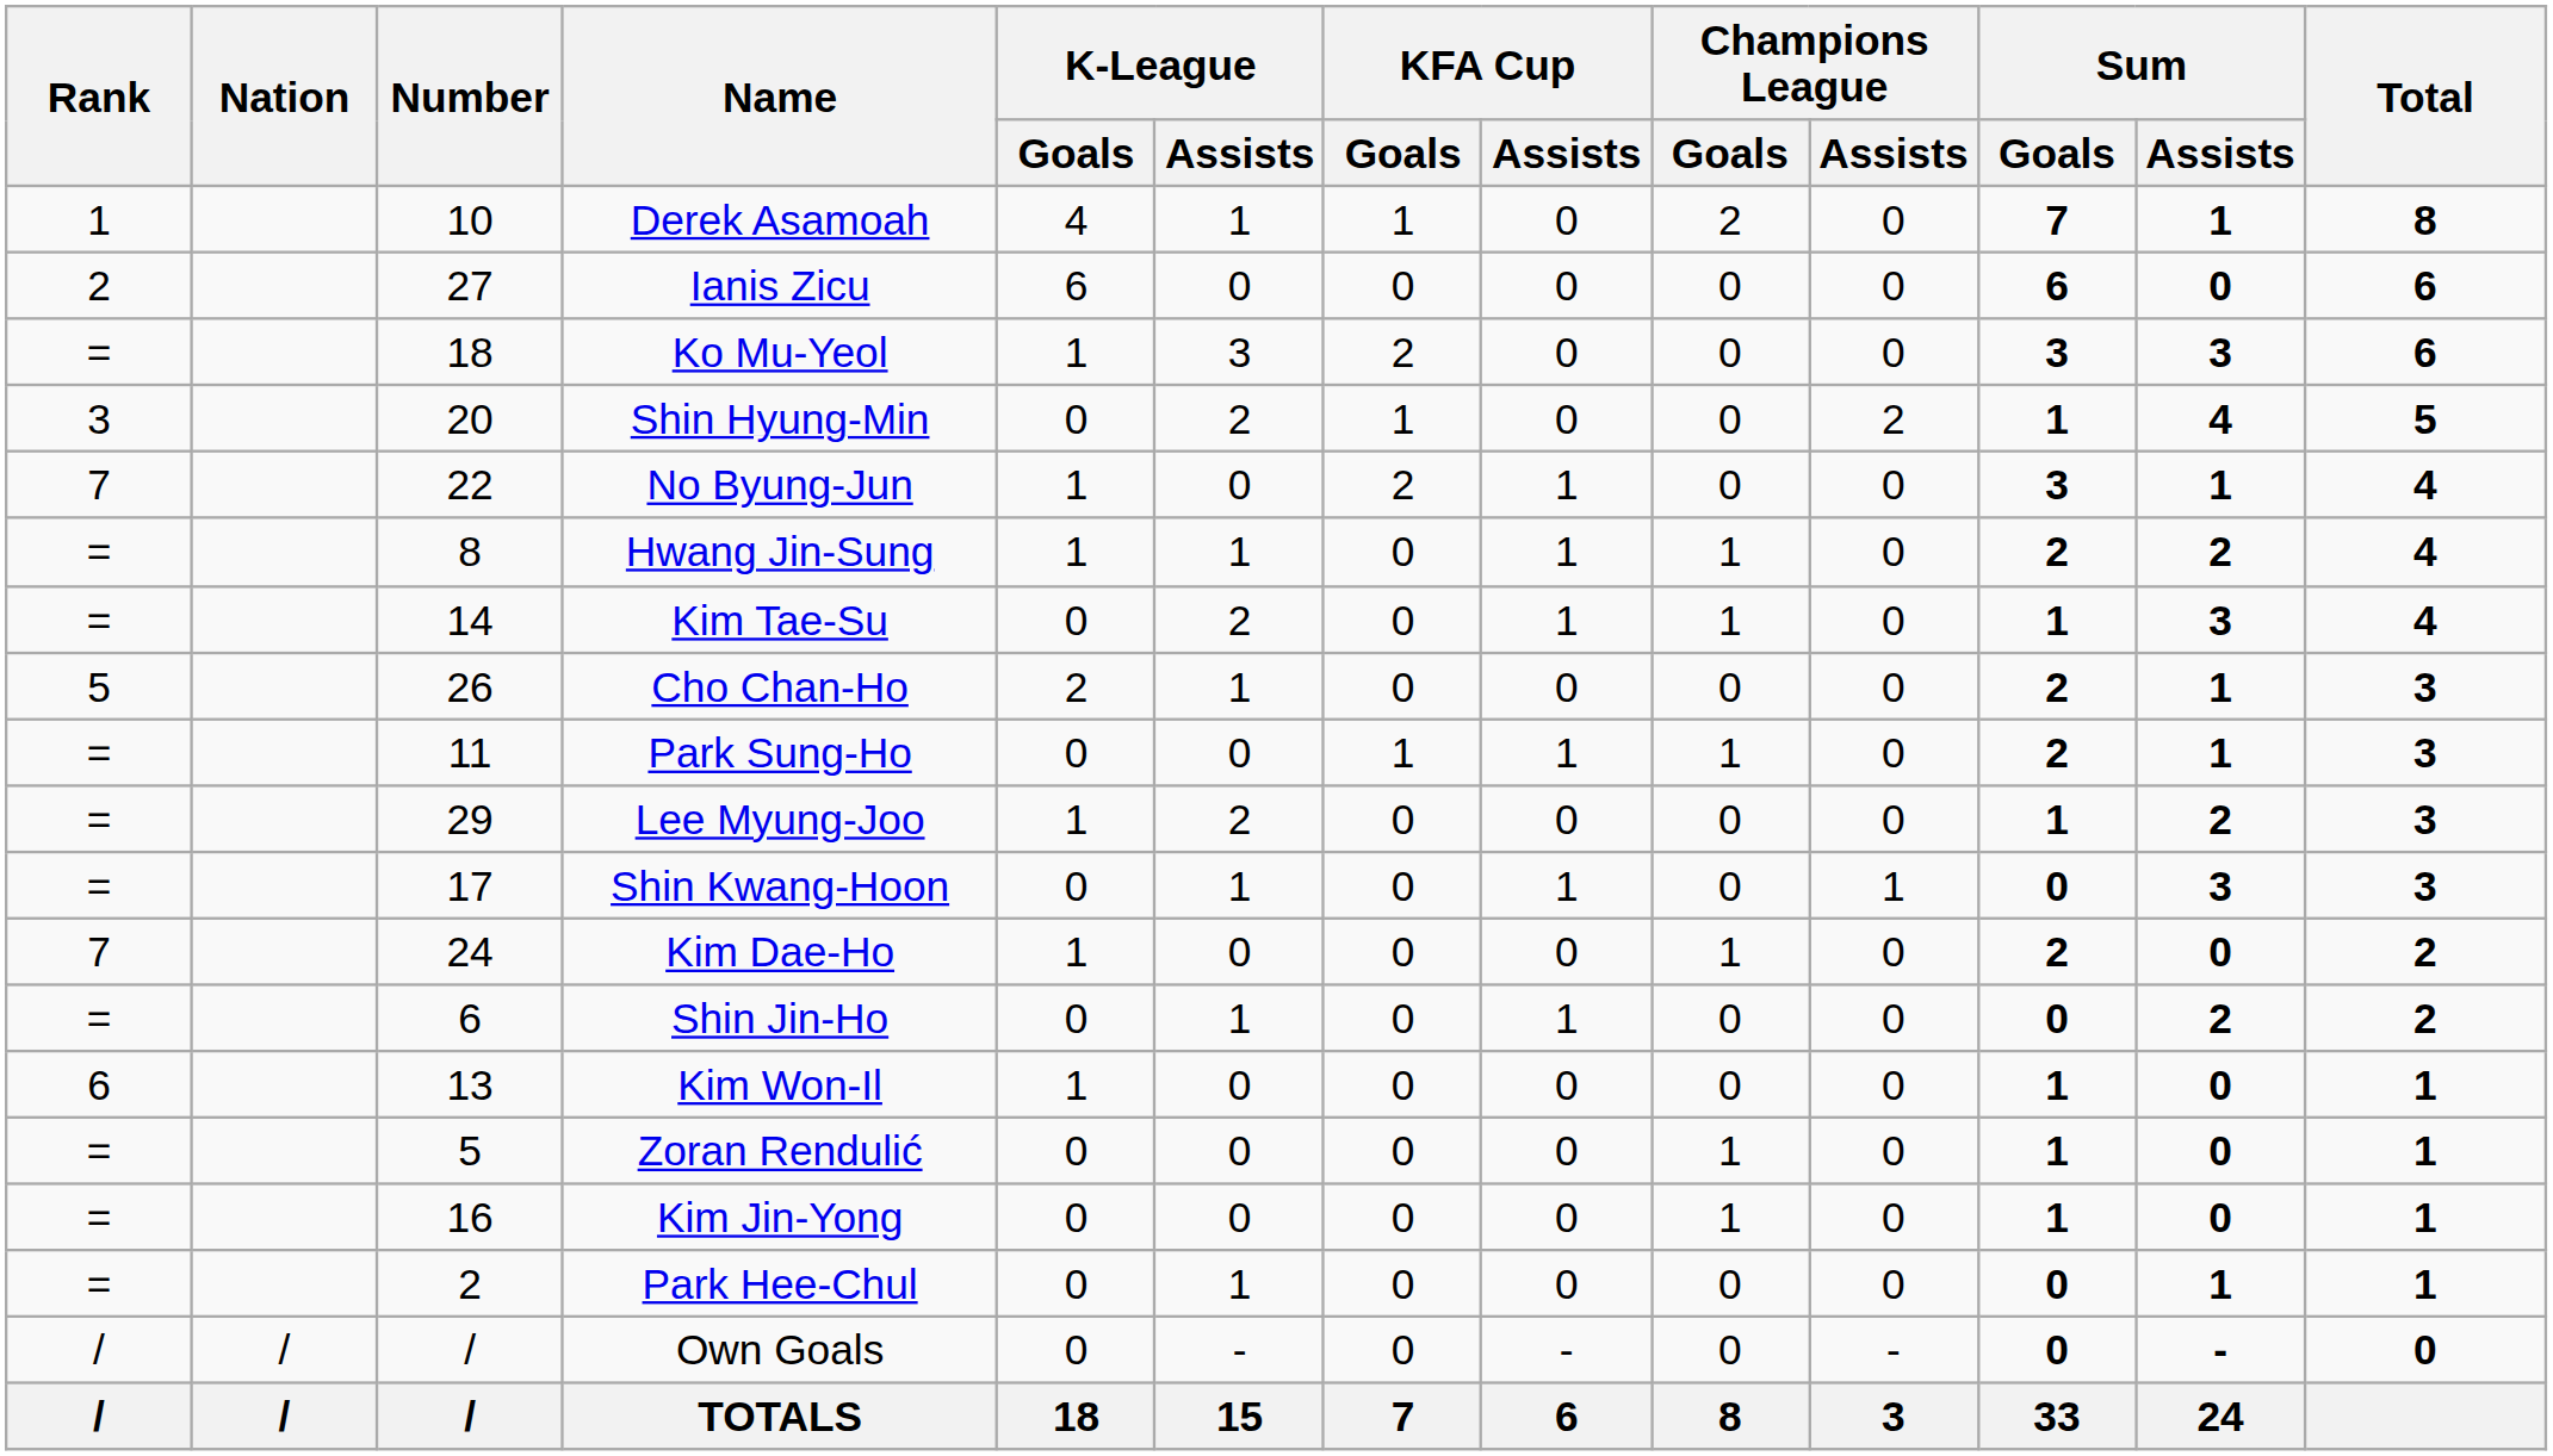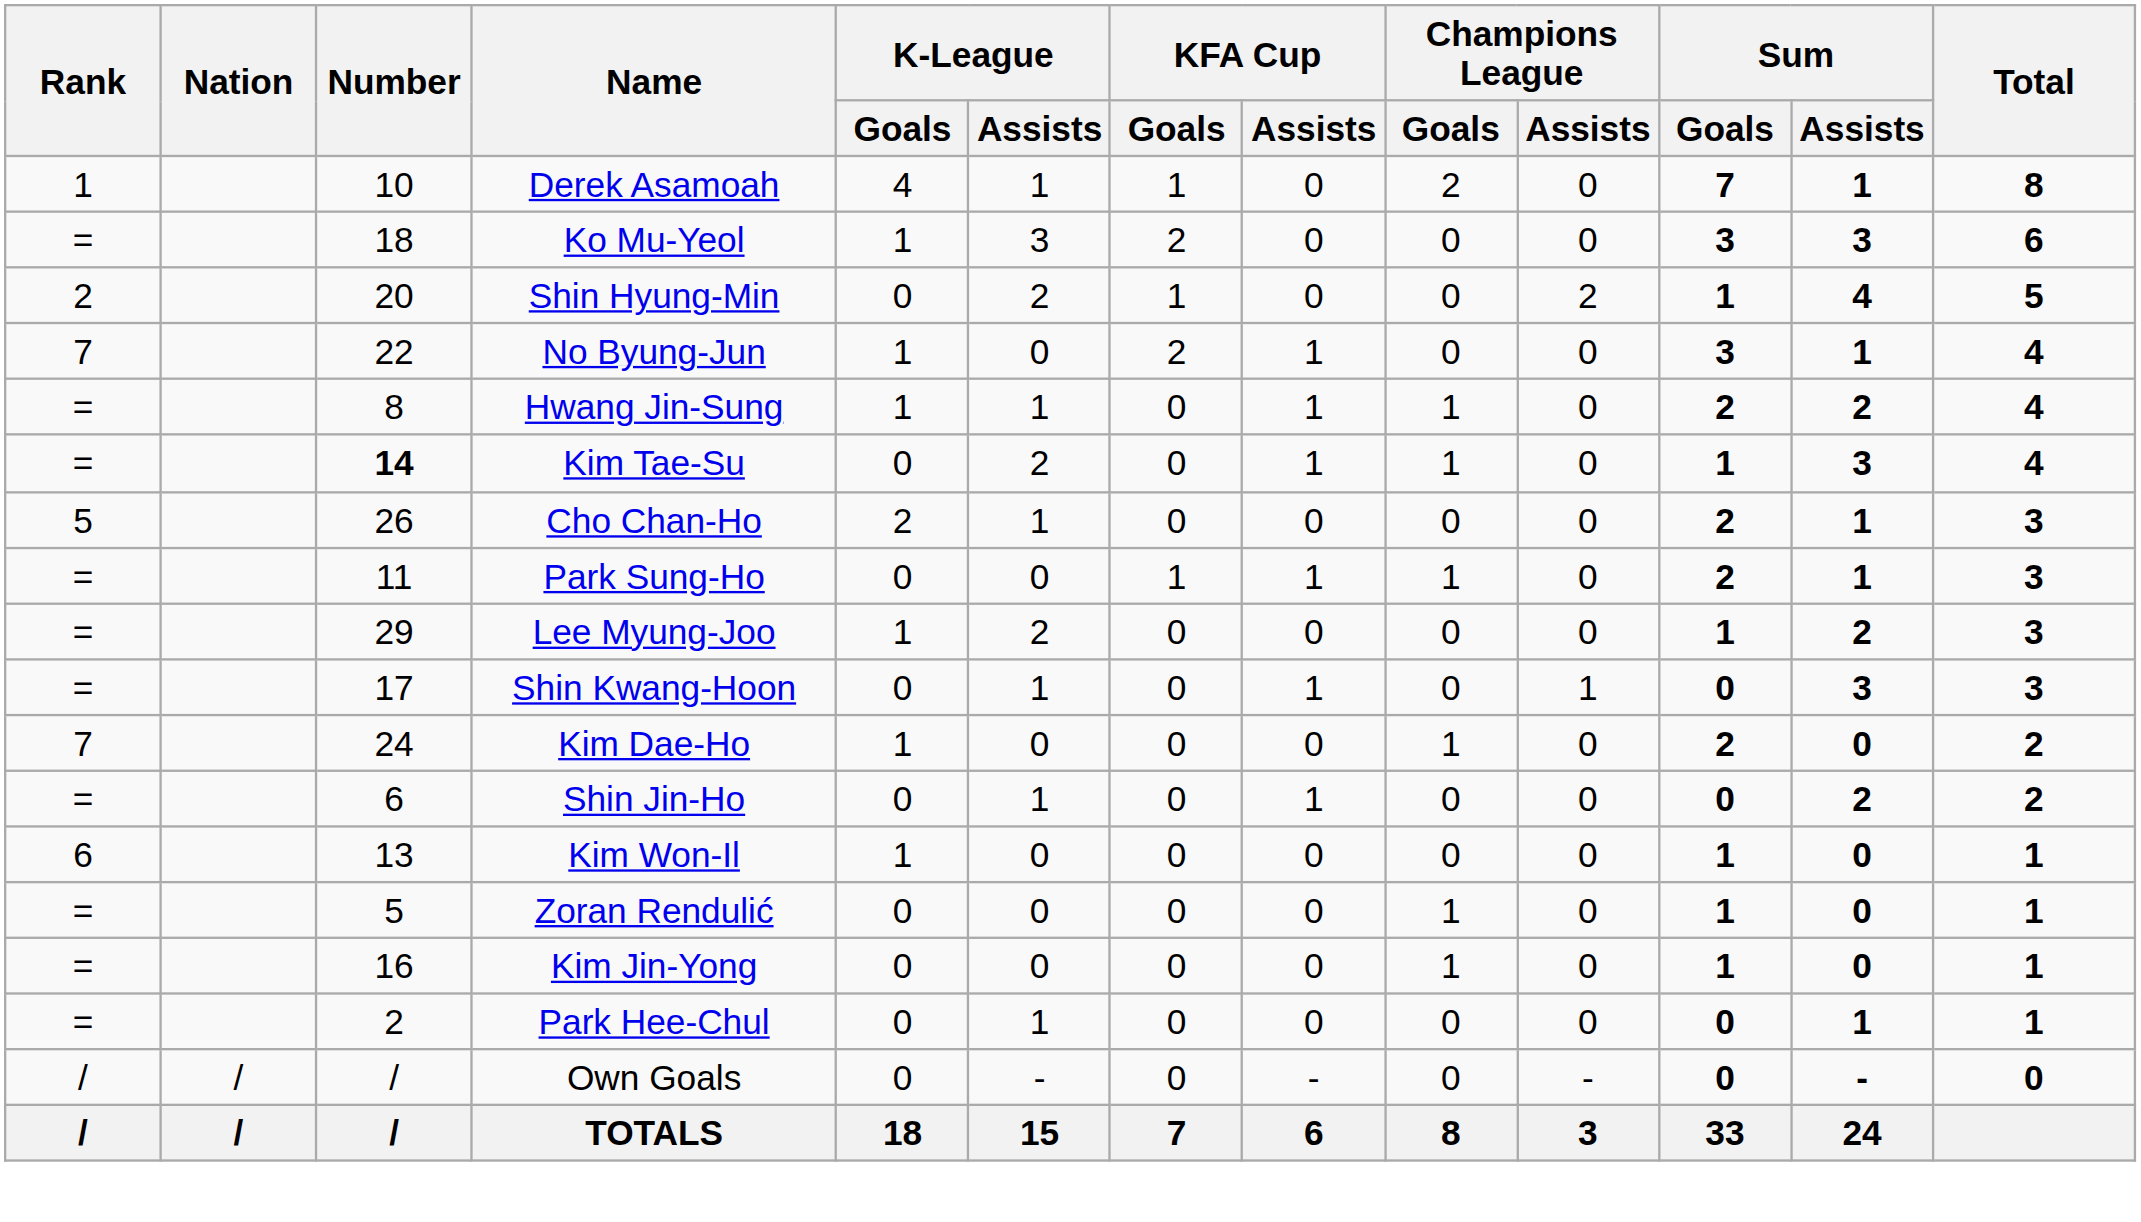 <table class="wikitable" style="font-size: 95%; text-align: center;">
 <tr>
 <th rowspan=2 width=60>Rank</th>
 <th rowspan=2 width=60>Nation</th>
 <th rowspan=2 width=60>Number</th>
 <th rowspan=2 width=150>Name</th>
 <th colspan=2 width=100>K-League</th>
 <th colspan=2 width=100>KFA Cup</th>
 <th colspan=2 width=100>Champions League</th>
 <th colspan=2 width=100>Sum</th>
 <th rowspan=2 width=80>Total</th>
 </tr>
 <tr>
 <th width=50>Goals</th>
 <th width=50>Assists</th>
 <th width=50>Goals</th>
 <th width=50>Assists</th>
 <th width=50>Goals</th>
 <th width=50>Assists</th>
 <th width=50>Goals</th>
 <th width=50>Assists</th>
 </tr>
 <tr>
 <td>1</td>
 <td></td>
 <td>10</td>
 <td><a href='#'>Derek Asamoah</a></td>
 <td>4</td>
 <td>1</td>
 <td>1</td>
 <td>0</td>
 <td>2</td>
 <td>0</td>
 <td><strong>7</strong></td>
 <td><strong>1</strong></td>
 <td><strong>8</strong></td>
 </tr>
 <tr>
-<td>2</td>
-<td></td>
-<td>27</td>
-<td><a href='#'>Ianis Zicu</a></td>
-<td>6</td>
-<td>0</td>
-<td>0</td>
-<td>0</td>
-<td>0</td>
-<td>0</td>
-<td><strong>6</strong></td>
-<td><strong>0</strong></td>
-<td><strong>6</strong></td>
-</tr>
-<tr>
 <td>=</td>
 <td></td>
 <td>18</td>
 <td><a href='#'>Ko Mu-Yeol</a></td>
 <td>1</td>
 <td>3</td>
 <td>2</td>
 <td>0</td>
 <td>0</td>
 <td>0</td>
 <td><strong>3</strong></td>
 <td><strong>3</strong></td>
 <td><strong>6</strong></td>
 </tr>
 <tr>
-<td>3</td>
+<td>2</td>
 <td></td>
 <td>20</td>
 <td><a href='#'>Shin Hyung-Min</a></td>
 <td>0</td>
 <td>2</td>
 <td>1</td>
 <td>0</td>
 <td>0</td>
 <td>2</td>
 <td><strong>1</strong></td>
 <td><strong>4</strong></td>
 <td><strong>5</strong></td>
 </tr>
 <tr>
 <td>7</td>
 <td></td>
 <td>22</td>
 <td><a href='#'>No Byung-Jun</a></td>
 <td>1</td>
 <td>0</td>
 <td>2</td>
 <td>1</td>
 <td>0</td>
 <td>0</td>
 <td><strong>3</strong></td>
 <td><strong>1</strong></td>
 <td><strong>4</strong></td>
 </tr>
 <tr>
 <td>=</td>
 <td></td>
 <td>8</td>
 <td><a href='#'>Hwang Jin-Sung</a></td>
 <td>1</td>
 <td>1</td>
 <td>0</td>
 <td>1</td>
 <td>1</td>
 <td>0</td>
 <td><strong>2</strong></td>
 <td><strong>2</strong></td>
 <td><strong>4</strong></td>
 </tr>
 <tr>
 <td>=</td>
 <td></td>
-<td>14</td>
+<td><strong>14</strong></td>
 <td><a href='#'>Kim Tae-Su</a></td>
 <td>0</td>
 <td>2</td>
 <td>0</td>
 <td>1</td>
 <td>1</td>
 <td>0</td>
 <td><strong>1</strong></td>
 <td><strong>3</strong></td>
 <td><strong>4</strong></td>
 </tr>
 <tr>
 <td>5</td>
 <td></td>
 <td>26</td>
 <td><a href='#'>Cho Chan-Ho</a></td>
 <td>2</td>
 <td>1</td>
 <td>0</td>
 <td>0</td>
 <td>0</td>
 <td>0</td>
 <td><strong>2</strong></td>
 <td><strong>1</strong></td>
 <td><strong>3</strong></td>
 </tr>
 <tr>
 <td>=</td>
 <td></td>
 <td>11</td>
 <td><a href='#'>Park Sung-Ho</a></td>
 <td>0</td>
 <td>0</td>
 <td>1</td>
 <td>1</td>
 <td>1</td>
 <td>0</td>
 <td><strong>2</strong></td>
 <td><strong>1</strong></td>
 <td><strong>3</strong></td>
 </tr>
 <tr>
 <td>=</td>
 <td></td>
 <td>29</td>
 <td><a href='#'>Lee Myung-Joo</a></td>
 <td>1</td>
 <td>2</td>
 <td>0</td>
 <td>0</td>
 <td>0</td>
 <td>0</td>
 <td><strong>1</strong></td>
 <td><strong>2</strong></td>
 <td><strong>3</strong></td>
 </tr>
 <tr>
 <td>=</td>
 <td></td>
 <td>17</td>
 <td><a href='#'>Shin Kwang-Hoon</a></td>
 <td>0</td>
 <td>1</td>
 <td>0</td>
 <td>1</td>
 <td>0</td>
 <td>1</td>
 <td><strong>0</strong></td>
 <td><strong>3</strong></td>
 <td><strong>3</strong></td>
 </tr>
 <tr>
 <td>7</td>
 <td></td>
 <td>24</td>
 <td><a href='#'>Kim Dae-Ho</a></td>
 <td>1</td>
 <td>0</td>
 <td>0</td>
 <td>0</td>
 <td>1</td>
 <td>0</td>
 <td><strong>2</strong></td>
 <td><strong>0</strong></td>
 <td><strong>2</strong></td>
 </tr>
 <tr>
 <td>=</td>
 <td></td>
 <td>6</td>
 <td><a href='#'>Shin Jin-Ho</a></td>
 <td>0</td>
 <td>1</td>
 <td>0</td>
 <td>1</td>
 <td>0</td>
 <td>0</td>
 <td><strong>0</strong></td>
 <td><strong>2</strong></td>
 <td><strong>2</strong></td>
 </tr>
 <tr>
 <td>6</td>
 <td></td>
 <td>13</td>
 <td><a href='#'>Kim Won-Il</a></td>
 <td>1</td>
 <td>0</td>
 <td>0</td>
 <td>0</td>
 <td>0</td>
 <td>0</td>
 <td><strong>1</strong></td>
 <td><strong>0</strong></td>
 <td><strong>1</strong></td>
 </tr>
 <tr>
 <td>=</td>
 <td></td>
 <td>5</td>
 <td><a href='#'>Zoran Rendulić</a></td>
 <td>0</td>
 <td>0</td>
 <td>0</td>
 <td>0</td>
 <td>1</td>
 <td>0</td>
 <td><strong>1</strong></td>
 <td><strong>0</strong></td>
 <td><strong>1</strong></td>
 </tr>
 <tr>
 <td>=</td>
 <td></td>
 <td>16</td>
 <td><a href='#'>Kim Jin-Yong</a></td>
 <td>0</td>
 <td>0</td>
 <td>0</td>
 <td>0</td>
 <td>1</td>
 <td>0</td>
 <td><strong>1</strong></td>
 <td><strong>0</strong></td>
 <td><strong>1</strong></td>
 </tr>
 <tr>
 <td>=</td>
 <td></td>
 <td>2</td>
 <td><a href='#'>Park Hee-Chul</a></td>
 <td>0</td>
 <td>1</td>
 <td>0</td>
 <td>0</td>
 <td>0</td>
 <td>0</td>
 <td><strong>0</strong></td>
 <td><strong>1</strong></td>
 <td><strong>1</strong></td>
 </tr>
 <tr>
 <td>/</td>
 <td>/</td>
 <td>/</td>
 <td>Own Goals</td>
 <td>0</td>
 <td>-</td>
 <td>0</td>
 <td>-</td>
 <td>0</td>
 <td>-</td>
 <td><strong>0</strong></td>
 <td><strong>-</strong></td>
 <td><strong>0</strong></td>
 </tr>
 <tr>
 <th>/</th>
 <th>/</th>
 <th>/</th>
 <th>TOTALS</th>
 <th>18</th>
 <th>15</th>
 <th>7</th>
 <th>6</th>
 <th>8</th>
 <th>3</th>
 <th>33</th>
 <th>24</th>
 <th></th>
 </tr>
 </table>
